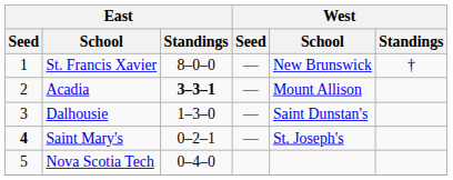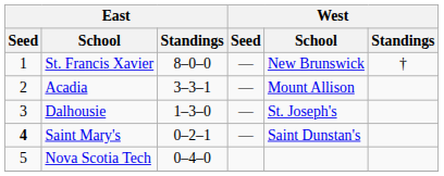 <table class="wikitable">
 <tr>
 <th colspan=3>East</th>
 <th colspan=3>West</th>
 </tr>
 <tr>
 <th>Seed</th>
 <th>School</th>
 <th>Standings</th>
 <th>Seed</th>
 <th>School</th>
 <th>Standings</th>
 </tr>
 <tr>
 <td align=center>1</td>
 <td><a href='#'>St. Francis Xavier</a></td>
 <td align=center>8–0–0</td>
 <td align=center>—</td>
 <td><a href='#'>New Brunswick</a></td>
 <td align=center>†</td>
 </tr>
 <tr>
 <td align=center>2</td>
 <td><a href='#'>Acadia</a></td>
-<td align=center><strong>3–3–1</strong></td>
+<td align=center>3–3–1</td>
 <td align=center>—</td>
 <td><a href='#'>Mount Allison</a></td>
 <td></td>
 </tr>
 <tr>
 <td align=center>3</td>
 <td><a href='#'>Dalhousie</a></td>
 <td align=center>1–3–0</td>
 <td align=center>—</td>
-<td><a href='#'>Saint Dunstan's</a></td>
+<td><a href='#'>St. Joseph's</a></td>
 <td></td>
 </tr>
 <tr>
 <td align=center><strong>4</strong></td>
 <td><a href='#'>Saint Mary's</a></td>
 <td align=center>0–2–1</td>
 <td align=center>—</td>
-<td><a href='#'>St. Joseph's</a></td>
+<td><a href='#'>Saint Dunstan's</a></td>
 <td></td>
 </tr>
 <tr>
 <td align=center>5</td>
 <td><a href='#'>Nova Scotia Tech</a></td>
 <td align=center>0–4–0</td>
 <td></td>
 <td></td>
 <td></td>
 </tr>
 <tr>
 </tr>
 </table>
